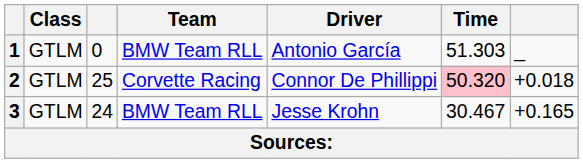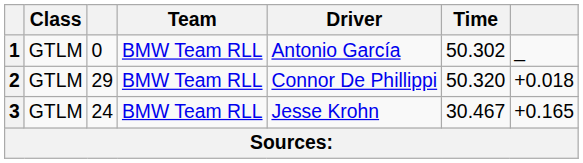 <table class="wikitable">
 <tr>
 <th scope="col"></th>
 <th scope="col">Class</th>
 <th scope="col"></th>
 <th scope="col">Team</th>
 <th scope="col">Driver</th>
 <th scope="col">Time</th>
 <th scope="col"></th>
 </tr>
 <tr>
 <th scope="row">1</th>
 <td>GTLM</td>
 <td>0</td>
 <td><a href='#'>BMW Team RLL</a></td>
 <td><a href='#'>Antonio García</a></td>
-<td>51.303</td>
+<td>50.302</td>
 <td>_</td>
 </tr>
 <tr>
 <th scope="row">2</th>
 <td>GTLM</td>
-<td>25</td>
-<td><a href='#'>Corvette Racing</a></td>
+<td>29</td>
+<td><a href='#'>BMW Team RLL</a></td>
 <td><a href='#'>Connor De Phillippi</a></td>
-<td style="background: pink;">50.320</td>
+<td>50.320</td>
 <td>+0.018</td>
 </tr>
 <tr>
 <th scope="row">3</th>
 <td>GTLM</td>
 <td>24</td>
 <td><a href='#'>BMW Team RLL</a></td>
 <td><a href='#'>Jesse Krohn</a></td>
 <td>30.467</td>
 <td>+0.165</td>
 </tr>
 <tr>
 <th colspan="7">Sources:</th>
 </tr>
 </table>
